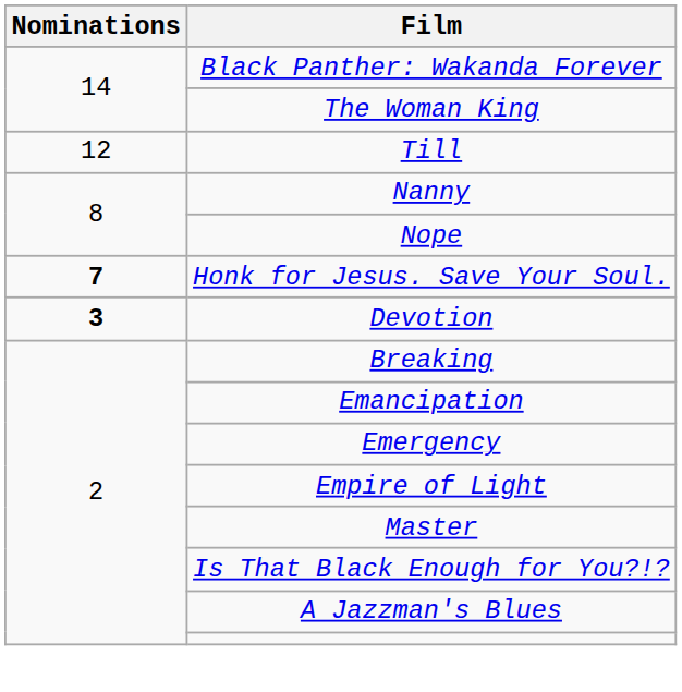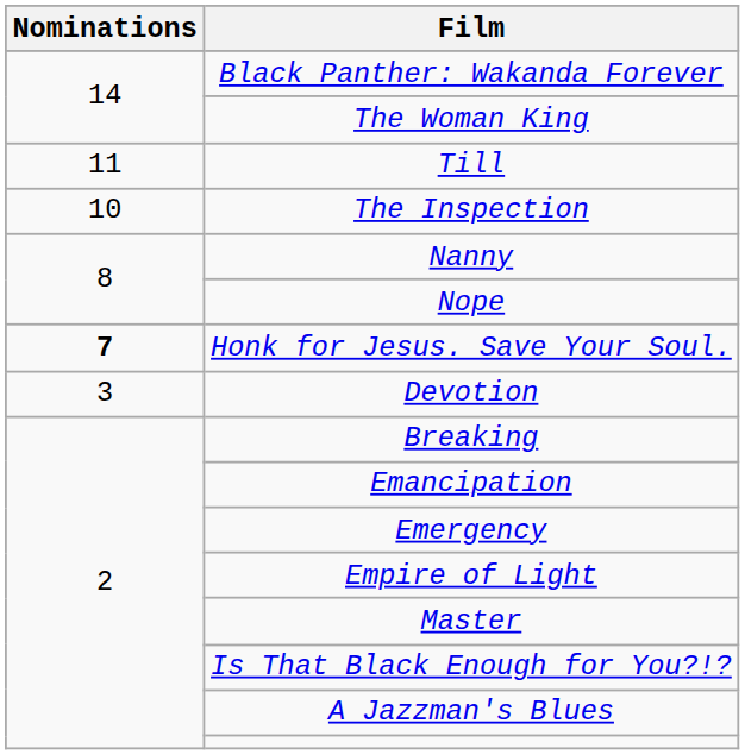 <table class="wikitable" rowspan="2" style="text-align:center" background: #f6e39c;>
 <tr>
 <th scope="col" style="width:55px;">Nominations</th>
 <th scope="col" style="text-align:center;">Film</th>
 </tr>
 <tr>
 <td rowspan="2" style="text-align:center">14</td>
 <td><em><a href='#'>Black Panther: Wakanda Forever</a></em></td>
 </tr>
 <tr>
 <td><em><a href='#'>The Woman King</a></em></td>
 </tr>
 <tr>
-<td style="text-align:center">12</td>
+<td style="text-align:center">11</td>
 <td><em><a href='#'>Till</a></em></td>
+</tr>
+<tr>
+<td style="text-align:center">10</td>
+<td><em><a href='#'>The Inspection</a></em></td>
 </tr>
 <tr>
 <td rowspan="2" style="text-align:center">8</td>
 <td><em><a href='#'>Nanny</a></em></td>
 </tr>
 <tr>
 <td><em><a href='#'>Nope</a></em></td>
 </tr>
 <tr>
 <td style="text-align:center"><strong>7</strong></td>
 <td><em><a href='#'>Honk for Jesus. Save Your Soul.</a></em></td>
 </tr>
 <tr>
-<td style="text-align:center"><strong>3</strong></td>
+<td style="text-align:center">3</td>
 <td><em><a href='#'>Devotion</a></em></td>
 </tr>
 <tr>
 <td rowspan="8" style="text-align:center">2</td>
 <td><em><a href='#'>Breaking</a></em></td>
 </tr>
 <tr>
 <td><em><a href='#'>Emancipation</a></em></td>
 </tr>
 <tr>
 <td><em><a href='#'>Emergency</a></em></td>
 </tr>
 <tr>
 <td><em><a href='#'>Empire of Light</a></em></td>
 </tr>
 <tr>
 <td><em><a href='#'>Master</a></em></td>
 </tr>
 <tr>
 <td><em><a href='#'>Is That Black Enough for You?!?</a></em></td>
 </tr>
 <tr>
 <td><em><a href='#'>A Jazzman's Blues</a></em></td>
 </tr>
 <tr>
 <td><em></em></td>
 </tr>
 </table>
